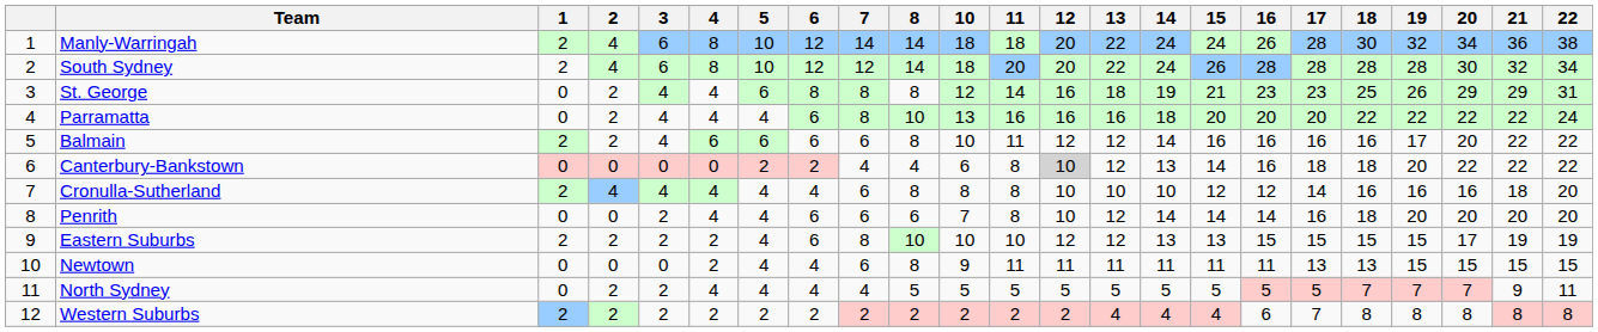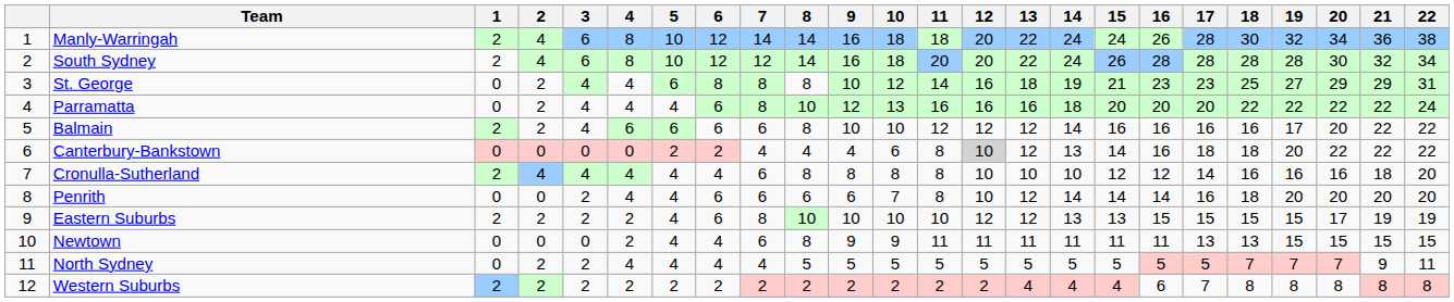 <table class="wikitable" style="text-align:center; line-height: 90%; font-size:90%;" width=100%>
 <tr>
 <th width=20 abbr="Position"></th>
 <th width=250>Team</th>
 <th width=20 abbr="Round 1">1</th>
 <th width=20 abbr="Round 2">2</th>
 <th width=20 abbr="Round 3">3</th>
 <th width=20 abbr="Round 4">4</th>
 <th width=20 abbr="Round 5">5</th>
 <th width=20 abbr="Round 6">6</th>
 <th width=20 abbr="Round 7">7</th>
 <th width=20 abbr="Round 8">8</th>
+<th width=20 abbr="Round 9">9</th>
 <th width=20 abbr="Round 10">10</th>
 <th width=20 abbr="Round 11">11</th>
 <th width=20 abbr="Round 12">12</th>
 <th width=20 abbr="Round 13">13</th>
 <th width=20 abbr="Round 14">14</th>
 <th width=20 abbr="Round 15">15</th>
 <th width=20 abbr="Round 16">16</th>
 <th width=20 abbr="Round 17">17</th>
 <th width=20 abbr="Round 18">18</th>
 <th width=20 abbr="Round 19">19</th>
 <th width=20 abbr="Round 20">20</th>
 <th width=20 abbr="Round 21">21</th>
 <th width=20 abbr="Round 22">22</th>
 </tr>
 <tr>
 <td>1</td>
 <td style="text-align:left;"> <a href='#'>Manly-Warringah</a></td>
 <td style="background: #ccffcc;">2</td>
 <td style="background: #ccffcc;">4</td>
 <td style="background: #99ccff;">6</td>
 <td style="background: #99ccff;">8</td>
 <td style="background: #99ccff;">10</td>
 <td style="background: #99ccff;">12</td>
 <td style="background: #99ccff;">14</td>
 <td style="background: #99ccff;">14</td>
+<td style="background: #99ccff;">16</td>
 <td style="background: #99ccff;">18</td>
 <td style="background: #ccffcc;">18</td>
 <td style="background: #99ccff;">20</td>
 <td style="background: #99ccff;">22</td>
 <td style="background: #99ccff;">24</td>
 <td style="background: #ccffcc;">24</td>
 <td style="background: #ccffcc;">26</td>
 <td style="background: #99ccff;">28</td>
 <td style="background: #99ccff;">30</td>
 <td style="background: #99ccff;">32</td>
 <td style="background: #99ccff;">34</td>
 <td style="background: #99ccff;">36</td>
 <td style="background: #99ccff;">38</td>
 </tr>
 <tr>
 <td>2</td>
 <td style="text-align:left;"> <a href='#'>South Sydney</a></td>
 <td>2</td>
 <td style="background: #ccffcc;">4</td>
 <td style="background: #ccffcc;">6</td>
 <td style="background: #ccffcc;">8</td>
 <td style="background: #ccffcc;">10</td>
 <td style="background: #ccffcc;">12</td>
 <td style="background: #ccffcc;">12</td>
 <td style="background: #ccffcc;">14</td>
+<td style="background: #ccffcc;">16</td>
 <td style="background: #ccffcc;">18</td>
 <td style="background: #99ccff;">20</td>
 <td style="background: #ccffcc;">20</td>
 <td style="background: #ccffcc;">22</td>
 <td style="background: #ccffcc;">24</td>
 <td style="background: #99ccff;">26</td>
 <td style="background: #99ccff;">28</td>
 <td style="background: #ccffcc;">28</td>
 <td style="background: #ccffcc;">28</td>
 <td style="background: #ccffcc;">28</td>
 <td style="background: #ccffcc;">30</td>
 <td style="background: #ccffcc;">32</td>
 <td style="background: #ccffcc;">34</td>
 </tr>
 <tr>
 <td>3</td>
 <td style="text-align:left;"> <a href='#'>St. George</a></td>
 <td>0</td>
 <td>2</td>
 <td style="background: #ccffcc;">4</td>
 <td>4</td>
 <td style="background: #ccffcc;">6</td>
 <td style="background: #ccffcc;">8</td>
 <td style="background: #ccffcc;">8</td>
 <td>8</td>
+<td style="background: #ccffcc;">10</td>
 <td style="background: #ccffcc;">12</td>
 <td style="background: #ccffcc;">14</td>
 <td style="background: #ccffcc;">16</td>
 <td style="background: #ccffcc;">18</td>
 <td style="background: #ccffcc;">19</td>
 <td style="background: #ccffcc;">21</td>
 <td style="background: #ccffcc;">23</td>
 <td style="background: #ccffcc;">23</td>
 <td style="background: #ccffcc;">25</td>
-<td style="background: #ccffcc;">26</td>
+<td style="background: #ccffcc;">27</td>
 <td style="background: #ccffcc;">29</td>
 <td style="background: #ccffcc;">29</td>
 <td style="background: #ccffcc;">31</td>
 </tr>
 <tr>
 <td>4</td>
 <td style="text-align:left;"> <a href='#'>Parramatta</a></td>
 <td>0</td>
 <td>2</td>
 <td>4</td>
 <td>4</td>
 <td>4</td>
 <td style="background: #ccffcc;">6</td>
 <td style="background: #ccffcc;">8</td>
 <td style="background: #ccffcc;">10</td>
+<td style="background: #ccffcc;">12</td>
 <td style="background: #ccffcc;">13</td>
 <td style="background: #ccffcc;">16</td>
 <td style="background: #ccffcc;">16</td>
 <td style="background: #ccffcc;">16</td>
 <td style="background: #ccffcc;">18</td>
 <td style="background: #ccffcc;">20</td>
 <td style="background: #ccffcc;">20</td>
 <td style="background: #ccffcc;">20</td>
 <td style="background: #ccffcc;">22</td>
 <td style="background: #ccffcc;">22</td>
 <td style="background: #ccffcc;">22</td>
 <td style="background: #ccffcc;">22</td>
 <td style="background: #ccffcc;">24</td>
 </tr>
 <tr>
 <td>5</td>
 <td style="text-align:left;"> <a href='#'>Balmain</a></td>
 <td style="background: #ccffcc;">2</td>
 <td>2</td>
 <td>4</td>
 <td style="background: #ccffcc;">6</td>
 <td style="background: #ccffcc;">6</td>
 <td>6</td>
 <td>6</td>
 <td>8</td>
 <td>10</td>
-<td>11</td>
+<td>10</td>
+<td>12</td>
 <td>12</td>
 <td>12</td>
 <td>14</td>
 <td>16</td>
 <td>16</td>
 <td>16</td>
 <td>16</td>
 <td>17</td>
 <td>20</td>
 <td>22</td>
 <td>22</td>
 </tr>
 <tr>
 <td>6</td>
 <td style="text-align:left;"> <a href='#'>Canterbury-Bankstown</a></td>
 <td style="background: #ffcccc;">0</td>
 <td style="background: #ffcccc;">0</td>
 <td style="background: #ffcccc;">0</td>
 <td style="background: #ffcccc;">0</td>
 <td style="background: #ffcccc;">2</td>
 <td style="background: #ffcccc;">2</td>
+<td>4</td>
 <td>4</td>
 <td>4</td>
 <td>6</td>
 <td>8</td>
 <td style="background: lightgrey;">10</td>
 <td>12</td>
 <td>13</td>
 <td>14</td>
 <td>16</td>
 <td>18</td>
 <td>18</td>
 <td>20</td>
 <td>22</td>
 <td>22</td>
 <td>22</td>
 </tr>
 <tr>
 <td>7</td>
 <td style="text-align:left;"> <a href='#'>Cronulla-Sutherland</a></td>
 <td style="background: #ccffcc;">2</td>
 <td style="background: #99ccff;">4</td>
 <td style="background: #ccffcc;">4</td>
 <td style="background: #ccffcc;">4</td>
 <td>4</td>
 <td>4</td>
 <td>6</td>
 <td>8</td>
 <td>8</td>
 <td>8</td>
+<td>8</td>
 <td>10</td>
 <td>10</td>
 <td>10</td>
 <td>12</td>
 <td>12</td>
 <td>14</td>
 <td>16</td>
 <td>16</td>
 <td>16</td>
 <td>18</td>
 <td>20</td>
 </tr>
 <tr>
 <td>8</td>
 <td style="text-align:left;"> <a href='#'>Penrith</a></td>
 <td>0</td>
 <td>0</td>
 <td>2</td>
 <td>4</td>
 <td>4</td>
+<td>6</td>
 <td>6</td>
 <td>6</td>
 <td>6</td>
 <td>7</td>
 <td>8</td>
 <td>10</td>
 <td>12</td>
 <td>14</td>
 <td>14</td>
 <td>14</td>
 <td>16</td>
 <td>18</td>
 <td>20</td>
 <td>20</td>
 <td>20</td>
 <td>20</td>
 </tr>
 <tr>
 <td>9</td>
 <td style="text-align:left;"> <a href='#'>Eastern Suburbs</a></td>
 <td>2</td>
 <td>2</td>
 <td>2</td>
 <td>2</td>
 <td>4</td>
 <td>6</td>
 <td>8</td>
 <td style="background: #ccffcc;">10</td>
 <td>10</td>
 <td>10</td>
+<td>10</td>
 <td>12</td>
 <td>12</td>
 <td>13</td>
 <td>13</td>
 <td>15</td>
 <td>15</td>
 <td>15</td>
 <td>15</td>
 <td>17</td>
 <td>19</td>
 <td>19</td>
 </tr>
 <tr>
 <td>10</td>
 <td style="text-align:left;"> <a href='#'>Newtown</a></td>
 <td>0</td>
 <td>0</td>
 <td>0</td>
 <td>2</td>
 <td>4</td>
 <td>4</td>
 <td>6</td>
 <td>8</td>
+<td>9</td>
 <td>9</td>
 <td>11</td>
 <td>11</td>
 <td>11</td>
 <td>11</td>
 <td>11</td>
 <td>11</td>
 <td>13</td>
 <td>13</td>
 <td>15</td>
 <td>15</td>
 <td>15</td>
 <td>15</td>
 </tr>
 <tr>
 <td>11</td>
 <td style="text-align:left;"> <a href='#'>North Sydney</a></td>
 <td>0</td>
 <td>2</td>
 <td>2</td>
 <td>4</td>
 <td>4</td>
 <td>4</td>
 <td>4</td>
 <td>5</td>
 <td>5</td>
 <td>5</td>
 <td>5</td>
 <td>5</td>
 <td>5</td>
 <td>5</td>
+<td>5</td>
 <td style="background: #ffcccc;">5</td>
 <td style="background: #ffcccc;">5</td>
 <td style="background: #ffcccc;">7</td>
 <td style="background: #ffcccc;">7</td>
 <td style="background: #ffcccc;">7</td>
 <td>9</td>
 <td>11</td>
 </tr>
 <tr>
 <td>12</td>
 <td style="text-align:left;"> <a href='#'>Western Suburbs</a></td>
 <td style="background: #99ccff;">2</td>
 <td style="background: #ccffcc;">2</td>
 <td>2</td>
 <td>2</td>
 <td>2</td>
 <td>2</td>
 <td style="background: #ffcccc;">2</td>
 <td style="background: #ffcccc;">2</td>
 <td style="background: #ffcccc;">2</td>
 <td style="background: #ffcccc;">2</td>
 <td style="background: #ffcccc;">2</td>
+<td style="background: #ffcccc;">2</td>
 <td style="background: #ffcccc;">4</td>
 <td style="background: #ffcccc;">4</td>
 <td style="background: #ffcccc;">4</td>
 <td>6</td>
 <td>7</td>
 <td>8</td>
 <td>8</td>
 <td>8</td>
 <td style="background: #ffcccc;">8</td>
 <td style="background: #ffcccc;">8</td>
 </tr>
 </table>
